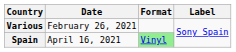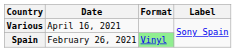 <table class="wikitable plainrowheaders">
 <tr>
 <th>Country</th>
 <th>Date</th>
 <th>Format</th>
 <th>Label</th>
 </tr>
 <tr>
 <th scope="row">Various</th>
-<td>February 26, 2021</td>
+<td>April 16, 2021</td>
 <td></td>
 <td rowspan="2"><a href='#'>Sony Spain</a></td>
 </tr>
 <tr>
 <th scope="row">Spain</th>
-<td>April 16, 2021</td>
+<td>February 26, 2021</td>
 <td style="background: lightgreen;"><a href='#'>Vinyl</a></td>
 </tr>
 </table>
